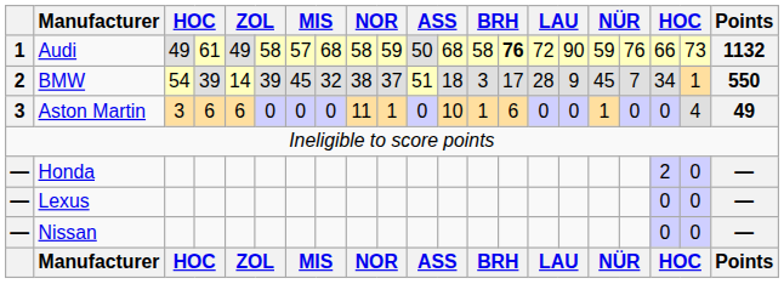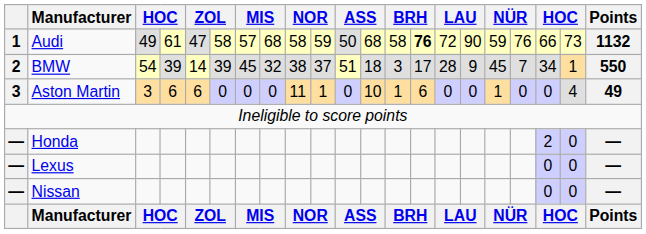 <table class="wikitable" style="font-size:85%; text-align:center;">
 <tr>
 <th></th>
 <th>Manufacturer</th>
 <th colspan=2><a href='#'>HOC</a><br></th>
 <th colspan=2><a href='#'>ZOL</a><br></th>
 <th colspan=2><a href='#'>MIS</a><br></th>
 <th colspan=2><a href='#'>NOR</a><br></th>
 <th colspan=2><a href='#'>ASS</a><br></th>
 <th colspan=2><a href='#'>BRH</a><br></th>
 <th colspan=2><a href='#'>LAU</a><br></th>
 <th colspan=2><a href='#'>NÜR</a><br></th>
 <th colspan=2><a href='#'>HOC</a><br></th>
 <th>Points</th>
 </tr>
 <tr>
 <th>1</th>
 <td align="left"><a href='#'>Audi</a></td>
 <td style="background:#DFDFDF;">49</td>
 <td style="background:#FFFFBF;">61</td>
-<td style="background:#DFDFDF;">49</td>
+<td style="background:#DFDFDF;">47</td>
 <td style="background:#FFFFBF;">58</td>
 <td style="background:#FFFFBF;">57</td>
 <td style="background:#FFFFBF;">68</td>
 <td style="background:#FFFFBF;">58</td>
 <td style="background:#FFFFBF;">59</td>
 <td style="background:#DFDFDF;">50</td>
 <td style="background:#FFFFBF;">68</td>
 <td style="background:#FFFFBF;">58</td>
 <td style="background:#FFFFBF;"><strong>76</strong></td>
 <td style="background:#FFFFBF;">72</td>
 <td style="background:#FFFFBF;">90</td>
 <td style="background:#FFFFBF;">59</td>
 <td style="background:#FFFFBF;">76</td>
 <td style="background:#FFFFBF;">66</td>
 <td style="background:#FFFFBF;">73</td>
 <th>1132</th>
 </tr>
 <tr>
 <th>2</th>
 <td align="left"><a href='#'>BMW</a></td>
 <td style="background:#FFFFBF;">54</td>
 <td style="background:#DFDFDF;">39</td>
 <td style="background:#FFFFBF;">14</td>
 <td style="background:#DFDFDF;">39</td>
 <td style="background:#DFDFDF;">45</td>
 <td style="background:#DFDFDF;">32</td>
 <td style="background:#DFDFDF;">38</td>
 <td style="background:#DFDFDF;">37</td>
 <td style="background:#FFFFBF;">51</td>
 <td style="background:#DFDFDF;">18</td>
 <td style="background:#DFDFDF;">3</td>
 <td style="background:#DFDFDF;">17</td>
 <td style="background:#DFDFDF;">28</td>
 <td style="background:#DFDFDF;">9</td>
 <td style="background:#DFDFDF;">45</td>
 <td style="background:#DFDFDF;">7</td>
 <td style="background:#DFDFDF;">34</td>
 <td style="background:#FFDF9F;">1</td>
 <th>550</th>
 </tr>
 <tr>
 <th>3</th>
 <td align="left"><a href='#'>Aston Martin</a></td>
 <td style="background:#FFDF9F;">3</td>
 <td style="background:#FFDF9F;">6</td>
 <td style="background:#FFDF9F;">6</td>
 <td style="background:#CFCFFF;">0</td>
 <td style="background:#CFCFFF;">0</td>
 <td style="background:#CFCFFF;">0</td>
 <td style="background:#FFDF9F;">11</td>
 <td style="background:#FFDF9F;">1</td>
 <td style="background:#CFCFFF;">0</td>
 <td style="background:#FFDF9F;">10</td>
 <td style="background:#FFDF9F;">1</td>
 <td style="background:#FFDF9F;">6</td>
 <td style="background:#CFCFFF;">0</td>
 <td style="background:#CFCFFF;">0</td>
 <td style="background:#FFDF9F;">1</td>
 <td style="background:#CFCFFF;">0</td>
 <td style="background:#CFCFFF;">0</td>
 <td style="background:#DFDFDF;">4</td>
 <th>49</th>
 </tr>
 <tr>
 <td colspan="22"><em>Ineligible to score points</em></td>
 </tr>
 <tr>
 <th>—</th>
 <td align="left"><a href='#'>Honda</a></td>
 <td></td>
 <td></td>
 <td></td>
 <td></td>
 <td></td>
 <td></td>
 <td></td>
 <td></td>
 <td></td>
 <td></td>
 <td></td>
 <td></td>
 <td></td>
 <td></td>
 <td></td>
 <td></td>
 <td style="background:#CFCFFF;">2</td>
 <td style="background:#CFCFFF;">0</td>
 <th>—</th>
 </tr>
 <tr>
 <th>—</th>
 <td align="left"><a href='#'>Lexus</a></td>
 <td></td>
 <td></td>
 <td></td>
 <td></td>
 <td></td>
 <td></td>
 <td></td>
 <td></td>
 <td></td>
 <td></td>
 <td></td>
 <td></td>
 <td></td>
 <td></td>
 <td></td>
 <td></td>
 <td style="background:#CFCFFF;">0</td>
 <td style="background:#CFCFFF;">0</td>
 <th>—</th>
 </tr>
 <tr>
 <th>—</th>
 <td align="left"><a href='#'>Nissan</a></td>
 <td></td>
 <td></td>
 <td></td>
 <td></td>
 <td></td>
 <td></td>
 <td></td>
 <td></td>
 <td></td>
 <td></td>
 <td></td>
 <td></td>
 <td></td>
 <td></td>
 <td></td>
 <td></td>
 <td style="background:#CFCFFF;">0</td>
 <td style="background:#CFCFFF;">0</td>
 <th>—</th>
 </tr>
 <tr>
 <th></th>
 <th>Manufacturer</th>
 <th colspan=2><a href='#'>HOC</a><br></th>
 <th colspan=2><a href='#'>ZOL</a><br></th>
 <th colspan=2><a href='#'>MIS</a><br></th>
 <th colspan=2><a href='#'>NOR</a><br></th>
 <th colspan=2><a href='#'>ASS</a><br></th>
 <th colspan=2><a href='#'>BRH</a><br></th>
 <th colspan=2><a href='#'>LAU</a><br></th>
 <th colspan=2><a href='#'>NÜR</a><br></th>
 <th colspan=2><a href='#'>HOC</a><br></th>
 <th>Points</th>
 </tr>
 </table>
